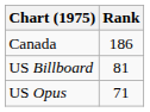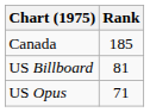 <table class="wikitable sortable">
 <tr>
 <th>Chart (1975)</th>
 <th>Rank</th>
 </tr>
 <tr>
 <td>Canada </td>
-<td style="text-align:center;">186</td>
+<td style="text-align:center;">185</td>
 </tr>
 <tr>
 <td>US <em>Billboard</em> </td>
 <td style="text-align:center;">81</td>
 </tr>
 <tr>
 <td>US <em>Opus</em></td>
 <td style="text-align:center;">71</td>
 </tr>
 </table>
